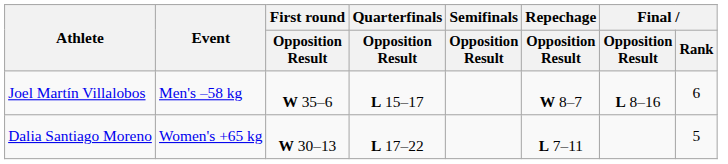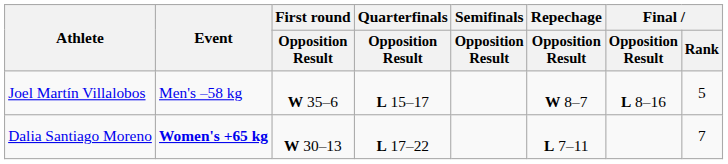 <table class="wikitable" style="font-size:90%;">
 <tr>
 <th rowspan=2>Athlete</th>
 <th rowspan=2>Event</th>
 <th>First round</th>
 <th>Quarterfinals</th>
 <th>Semifinals</th>
 <th>Repechage</th>
 <th colspan=2>Final / </th>
 </tr>
 <tr style="font-size:95%">
 <th>Opposition<br>Result</th>
 <th>Opposition<br>Result</th>
 <th>Opposition<br>Result</th>
 <th>Opposition<br>Result</th>
 <th>Opposition<br>Result</th>
 <th>Rank</th>
 </tr>
 <tr align=center>
 <td align=left><a href='#'>Joel Martín Villalobos</a></td>
 <td align=left><a href='#'>Men's –58 kg</a></td>
 <td><br><strong>W</strong> 35–6</td>
 <td><br><strong>L</strong> 15–17</td>
 <td></td>
 <td><br><strong>W</strong> 8–7</td>
 <td><br><strong>L</strong> 8–16</td>
-<td>6</td>
+<td>5</td>
 </tr>
 <tr align=center>
 <td align=left><a href='#'>Dalia Santiago Moreno</a></td>
-<td align=left><a href='#'>Women's +65 kg</a></td>
+<td align=left><strong><a href='#'>Women's +65 kg</a></strong></td>
 <td><br><strong>W</strong> 30–13</td>
 <td><br><strong>L</strong> 17–22</td>
 <td></td>
 <td><br><strong>L</strong> 7–11</td>
 <td></td>
-<td>5</td>
+<td>7</td>
 </tr>
 </table>
